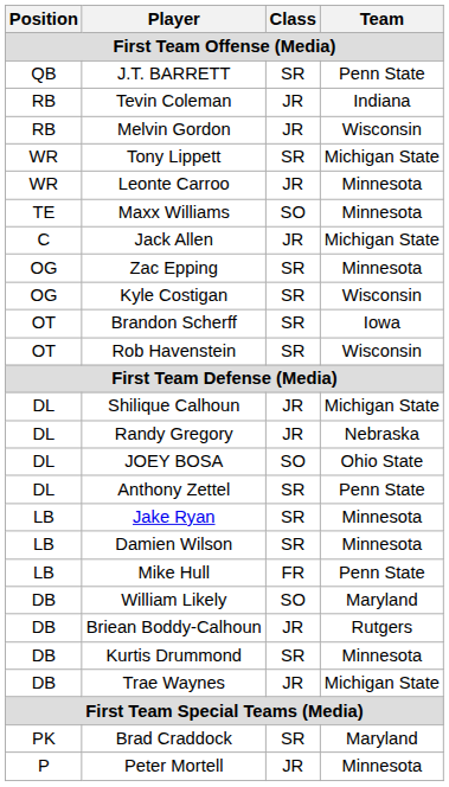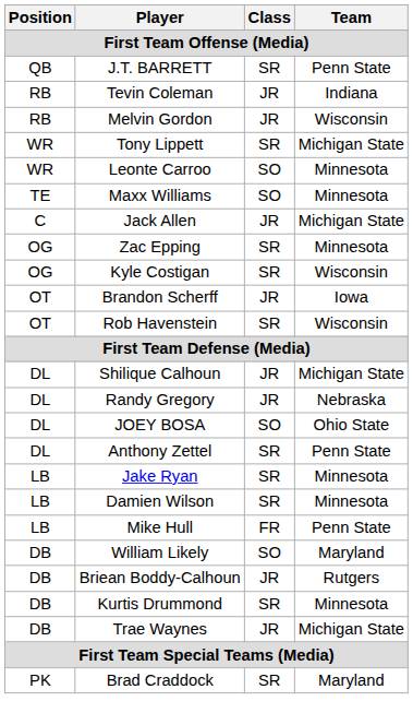 <table class="wikitable sortable">
 <tr>
 <th>Position</th>
 <th>Player</th>
 <th>Class</th>
 <th>Team</th>
 </tr>
 <tr>
 <td colspan="4" style="text-align:center; background:#ddd;"><strong>First Team Offense (Media)</strong></td>
 </tr>
 <tr style="text-align:center;">
 <td style="background:white">QB</td>
 <td style="background:white">J.T. BARRETT</td>
 <td style="background:white">SR</td>
 <td style="background:white">Penn State</td>
 </tr>
 <tr style="text-align:center;">
 <td style="background:white">RB</td>
 <td style="background:white">Tevin Coleman</td>
 <td style="background:white">JR</td>
 <td style="background:white">Indiana</td>
 </tr>
 <tr style="text-align:center;">
 <td style="background:white">RB</td>
 <td style="background:white">Melvin Gordon</td>
 <td style="background:white">JR</td>
 <td style="background:white">Wisconsin</td>
 </tr>
 <tr style="text-align:center;">
 <td style="background:white">WR</td>
 <td style="background:white">Tony Lippett</td>
 <td style="background:white">SR</td>
 <td style="background:white">Michigan State</td>
 </tr>
 <tr style="text-align:center;">
 <td style="background:white">WR</td>
 <td style="background:white">Leonte Carroo</td>
-<td style="background:white">JR</td>
+<td style="background:white">SO</td>
 <td style="background:white">Minnesota</td>
 </tr>
 <tr style="text-align:center;">
 <td style="background:white">TE</td>
 <td style="background:white">Maxx Williams</td>
 <td style="background:white">SO</td>
 <td style="background:white">Minnesota</td>
 </tr>
 <tr style="text-align:center;">
 <td style="background:white">C</td>
 <td style="background:white">Jack Allen</td>
 <td style="background:white">JR</td>
 <td style="background:white">Michigan State</td>
 </tr>
 <tr style="text-align:center;">
 <td style="background:white">OG</td>
 <td style="background:white">Zac Epping</td>
 <td style="background:white">SR</td>
 <td style="background:white">Minnesota</td>
 </tr>
 <tr style="text-align:center;">
 <td style="background:white">OG</td>
 <td style="background:white">Kyle Costigan</td>
 <td style="background:white">SR</td>
 <td style="background:white">Wisconsin</td>
 </tr>
 <tr style="text-align:center;">
 <td style="background:white">OT</td>
 <td style="background:white">Brandon Scherff</td>
-<td style="background:white">SR</td>
+<td style="background:white">JR</td>
 <td style="background:white">Iowa</td>
 </tr>
 <tr style="text-align:center;">
 <td style="background:white">OT</td>
 <td style="background:white">Rob Havenstein</td>
 <td style="background:white">SR</td>
 <td style="background:white">Wisconsin</td>
 </tr>
 <tr>
 <td colspan="4" style="text-align:center; background:#ddd;"><strong>First Team Defense (Media)</strong></td>
 </tr>
 <tr style="text-align:center;">
 <td style="background:white">DL</td>
 <td style="background:white">Shilique Calhoun</td>
 <td style="background:white">JR</td>
 <td style="background:white">Michigan State</td>
 </tr>
 <tr style="text-align:center;">
 <td style="background:white">DL</td>
 <td style="background:white">Randy Gregory</td>
 <td style="background:white">JR</td>
 <td style="background:white">Nebraska</td>
 </tr>
 <tr style="text-align:center;">
 <td style="background:white">DL</td>
 <td style="background:white">JOEY BOSA</td>
 <td style="background:white">SO</td>
 <td style="background:white">Ohio State</td>
 </tr>
 <tr style="text-align:center;">
 <td style="background:white">DL</td>
 <td style="background:white">Anthony Zettel</td>
 <td style="background:white">SR</td>
 <td style="background:white">Penn State</td>
 </tr>
 <tr style="text-align:center;">
 <td style="background:white">LB</td>
 <td style="background:white"><a href='#'>Jake Ryan</a></td>
 <td style="background:white">SR</td>
 <td style="background:white">Minnesota</td>
 </tr>
 <tr style="text-align:center;">
 <td style="background:white">LB</td>
 <td style="background:white">Damien Wilson</td>
 <td style="background:white">SR</td>
 <td style="background:white">Minnesota</td>
 </tr>
 <tr style="text-align:center;">
 <td style="background:white">LB</td>
 <td style="background:white">Mike Hull</td>
 <td style="background:white">FR</td>
 <td style="background:white">Penn State</td>
 </tr>
 <tr style="text-align:center;">
 <td style="background:white">DB</td>
 <td style="background:white">William Likely</td>
 <td style="background:white">SO</td>
 <td style="background:white">Maryland</td>
 </tr>
 <tr style="text-align:center;">
 <td style="background:white">DB</td>
 <td style="background:white">Briean Boddy-Calhoun</td>
 <td style="background:white">JR</td>
 <td style="background:white">Rutgers</td>
 </tr>
 <tr style="text-align:center;">
 <td style="background:white">DB</td>
 <td style="background:white">Kurtis Drummond</td>
 <td style="background:white">SR</td>
 <td style="background:white">Minnesota</td>
 </tr>
 <tr style="text-align:center;">
 <td style="background:white">DB</td>
 <td style="background:white">Trae Waynes</td>
 <td style="background:white">JR</td>
 <td style="background:white">Michigan State</td>
 </tr>
 <tr>
 <td colspan="4" style="text-align:center; background:#ddd;"><strong>First Team Special Teams (Media)</strong></td>
 </tr>
 <tr style="text-align:center;">
 <td style="background:white">PK</td>
 <td style="background:white">Brad Craddock</td>
 <td style="background:white">SR</td>
 <td style="background:white">Maryland</td>
 </tr>
-<tr style="text-align:center;">
-<td style="background:white">P</td>
-<td style="background:white">Peter Mortell</td>
-<td style="background:white">JR</td>
-<td style="background:white">Minnesota</td>
-</tr>
 </table>
